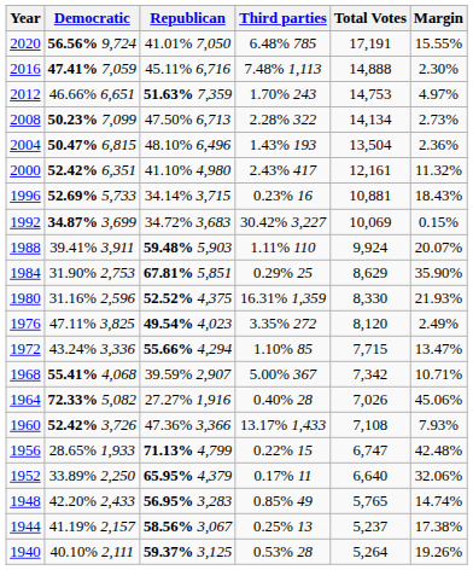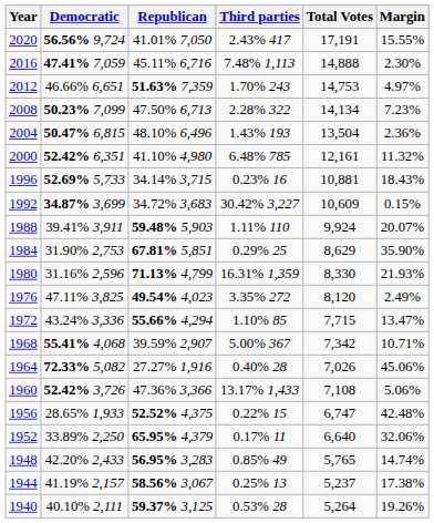 <table class="wikitable mw-collapsible" style="float:center; margin:1em; font-size:95%;">
 <tr style="background:lightgrey;">
 <th>Year</th>
 <th><a href='#'>Democratic</a></th>
 <th><a href='#'>Republican</a></th>
 <th><a href='#'>Third parties</a></th>
 <th>Total Votes</th>
 <th>Margin</th>
 </tr>
 <tr>
 <td align="center" ><a href='#'>2020</a></td>
 <td align="center" ><strong>56.56%</strong> <em>9,724</em></td>
 <td align="center" >41.01% <em>7,050</em></td>
-<td align="center" >6.48% <em>785</em></td>
+<td align="center" >2.43% <em>417</em></td>
 <td align="center" >17,191</td>
 <td align="center" >15.55%</td>
 </tr>
 <tr>
 <td align="center" ><a href='#'>2016</a></td>
 <td align="center" ><strong>47.41%</strong> <em>7,059</em></td>
 <td align="center" >45.11% <em>6,716</em></td>
 <td align="center" >7.48% <em>1,113</em></td>
 <td align="center" >14,888</td>
 <td align="center" >2.30%</td>
 </tr>
 <tr>
 <td align="center" ><a href='#'>2012</a></td>
 <td align="center" >46.66% <em>6,651</em></td>
 <td align="center" ><strong>51.63%</strong> <em>7,359</em></td>
 <td align="center" >1.70% <em>243</em></td>
 <td align="center" >14,753</td>
 <td align="center" >4.97%</td>
 </tr>
 <tr>
 <td align="center" ><a href='#'>2008</a></td>
 <td align="center" ><strong>50.23%</strong> <em>7,099</em></td>
 <td align="center" >47.50% <em>6,713</em></td>
 <td align="center" >2.28% <em>322</em></td>
 <td align="center" >14,134</td>
-<td align="center" >2.73%</td>
+<td align="center" >7.23%</td>
 </tr>
 <tr>
 <td align="center" ><a href='#'>2004</a></td>
 <td align="center" ><strong>50.47%</strong> <em>6,815</em></td>
 <td align="center" >48.10% <em>6,496</em></td>
 <td align="center" >1.43% <em>193</em></td>
 <td align="center" >13,504</td>
 <td align="center" >2.36%</td>
 </tr>
 <tr>
 <td align="center" ><a href='#'>2000</a></td>
 <td align="center" ><strong>52.42%</strong> <em>6,351</em></td>
 <td align="center" >41.10% <em>4,980</em></td>
-<td align="center" >2.43% <em>417</em></td>
+<td align="center" >6.48% <em>785</em></td>
 <td align="center" >12,161</td>
 <td align="center" >11.32%</td>
 </tr>
 <tr>
 <td align="center" ><a href='#'>1996</a></td>
 <td align="center" ><strong>52.69%</strong> <em>5,733</em></td>
 <td align="center" >34.14% <em>3,715</em></td>
 <td align="center" >0.23% <em>16</em></td>
 <td align="center" >10,881</td>
 <td align="center" >18.43%</td>
 </tr>
 <tr>
 <td align="center" ><a href='#'>1992</a></td>
 <td align="center" ><strong>34.87%</strong> <em>3,699</em></td>
 <td align="center" >34.72% <em>3,683</em></td>
 <td align="center" >30.42% <em>3,227</em></td>
-<td align="center" >10,069</td>
+<td align="center" >10,609</td>
 <td align="center" >0.15%</td>
 </tr>
 <tr>
 <td align="center" ><a href='#'>1988</a></td>
 <td align="center" >39.41% <em>3,911</em></td>
 <td align="center" ><strong>59.48%</strong> <em>5,903</em></td>
 <td align="center" >1.11% <em>110</em></td>
 <td align="center" >9,924</td>
 <td align="center" >20.07%</td>
 </tr>
 <tr>
 <td align="center" ><a href='#'>1984</a></td>
 <td align="center" >31.90% <em>2,753</em></td>
 <td align="center" ><strong>67.81%</strong> <em>5,851</em></td>
 <td align="center" >0.29% <em>25</em></td>
 <td align="center" >8,629</td>
 <td align="center" >35.90%</td>
 </tr>
 <tr>
 <td align="center" ><a href='#'>1980</a></td>
 <td align="center" >31.16% <em>2,596</em></td>
-<td align="center" ><strong>52.52%</strong> <em>4,375</em></td>
+<td align="center" ><strong>71.13%</strong> <em>4,799</em></td>
 <td align="center" >16.31% <em>1,359</em></td>
 <td align="center" >8,330</td>
 <td align="center" >21.93%</td>
 </tr>
 <tr>
 <td align="center" ><a href='#'>1976</a></td>
 <td align="center" >47.11% <em>3,825</em></td>
 <td align="center" ><strong>49.54%</strong> <em>4,023</em></td>
 <td align="center" >3.35% <em>272</em></td>
 <td align="center" >8,120</td>
 <td align="center" >2.49%</td>
 </tr>
 <tr>
 <td align="center" ><a href='#'>1972</a></td>
 <td align="center" >43.24% <em>3,336</em></td>
 <td align="center" ><strong>55.66%</strong> <em>4,294</em></td>
 <td align="center" >1.10% <em>85</em></td>
 <td align="center" >7,715</td>
 <td align="center" >13.47%</td>
 </tr>
 <tr>
 <td align="center" ><a href='#'>1968</a></td>
 <td align="center" ><strong>55.41%</strong> <em>4,068</em></td>
 <td align="center" >39.59% <em>2,907</em></td>
 <td align="center" >5.00% <em>367</em></td>
 <td align="center" >7,342</td>
 <td align="center" >10.71%</td>
 </tr>
 <tr>
 <td align="center" ><a href='#'>1964</a></td>
 <td align="center" ><strong>72.33%</strong> <em>5,082</em></td>
 <td align="center" >27.27% <em>1,916</em></td>
 <td align="center" >0.40% <em>28</em></td>
 <td align="center" >7,026</td>
 <td align="center" >45.06%</td>
 </tr>
 <tr>
 <td align="center" ><a href='#'>1960</a></td>
 <td align="center" ><strong>52.42%</strong> <em>3,726</em></td>
 <td align="center" >47.36% <em>3,366</em></td>
 <td align="center" >13.17% <em>1,433</em></td>
 <td align="center" >7,108</td>
-<td align="center" >7.93%</td>
+<td align="center" >5.06%</td>
 </tr>
 <tr>
 <td align="center" ><a href='#'>1956</a></td>
 <td align="center" >28.65% <em>1,933</em></td>
-<td align="center" ><strong>71.13%</strong> <em>4,799</em></td>
+<td align="center" ><strong>52.52%</strong> <em>4,375</em></td>
 <td align="center" >0.22% <em>15</em></td>
 <td align="center" >6,747</td>
 <td align="center" >42.48%</td>
 </tr>
 <tr>
 <td align="center" ><a href='#'>1952</a></td>
 <td align="center" >33.89% <em>2,250</em></td>
 <td align="center" ><strong>65.95%</strong> <em>4,379</em></td>
 <td align="center" >0.17% <em>11</em></td>
 <td align="center" >6,640</td>
 <td align="center" >32.06%</td>
 </tr>
 <tr>
 <td align="center" ><a href='#'>1948</a></td>
 <td align="center" >42.20% <em>2,433</em></td>
 <td align="center" ><strong>56.95%</strong> <em>3,283</em></td>
 <td align="center" >0.85% <em>49</em></td>
 <td align="center" >5,765</td>
 <td align="center" >14.74%</td>
 </tr>
 <tr>
 <td align="center" ><a href='#'>1944</a></td>
 <td align="center" >41.19% <em>2,157</em></td>
 <td align="center" ><strong>58.56%</strong> <em>3,067</em></td>
 <td align="center" >0.25% <em>13</em></td>
 <td align="center" >5,237</td>
 <td align="center" >17.38%</td>
 </tr>
 <tr>
 <td align="center" ><a href='#'>1940</a></td>
 <td align="center" >40.10% <em>2,111</em></td>
 <td align="center" ><strong>59.37%</strong> <em>3,125</em></td>
 <td align="center" >0.53% <em>28</em></td>
 <td align="center" >5,264</td>
 <td align="center" >19.26%</td>
 </tr>
 </table>
